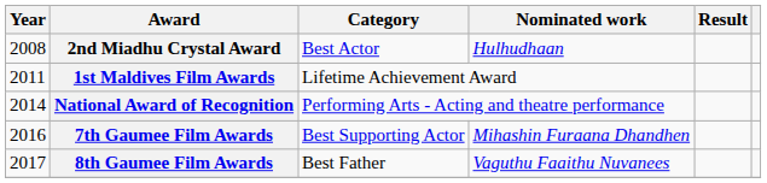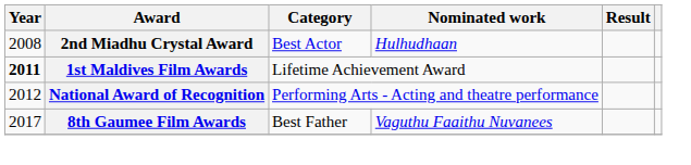 <table class="wikitable plainrowheaders sortable">
 <tr>
 <th scope="col">Year</th>
 <th scope="col">Award</th>
 <th scope="col">Category</th>
 <th scope="col">Nominated work</th>
 <th scope="col">Result</th>
 <th scope="col" class="unsortable"></th>
 </tr>
 <tr>
 <td>2008</td>
 <th scope="row">2nd Miadhu Crystal Award</th>
 <td><a href='#'>Best Actor</a></td>
 <td><em><a href='#'>Hulhudhaan</a></em></td>
 <td></td>
 <td style="text-align:center;"></td>
 </tr>
 <tr>
-<td>2011</td>
+<td><strong>2011</strong></td>
 <th scope="row"><a href='#'>1st Maldives Film Awards</a></th>
 <td colspan="2">Lifetime Achievement Award</td>
 <td></td>
 <td style="text-align:center;"></td>
 </tr>
 <tr>
-<td>2014</td>
+<td>2012</td>
 <th scope="row"><a href='#'>National Award of Recognition</a></th>
 <td colspan="2"><a href='#'>Performing Arts - Acting and theatre performance</a></td>
-<td></td>
-<td style="text-align:center;"></td>
-</tr>
-<tr>
-<td>2016</td>
-<th scope="row"><a href='#'>7th Gaumee Film Awards</a></th>
-<td><a href='#'>Best Supporting Actor</a></td>
-<td><em><a href='#'>Mihashin Furaana Dhandhen</a></em></td>
 <td></td>
 <td style="text-align:center;"></td>
 </tr>
 <tr>
 <td>2017</td>
 <th scope="row"><a href='#'>8th Gaumee Film Awards</a></th>
 <td>Best Father</td>
 <td><em><a href='#'>Vaguthu Faaithu Nuvanees</a></em></td>
 <td></td>
 <td style="text-align:center;"></td>
 </tr>
 <tr>
 </tr>
 </table>
